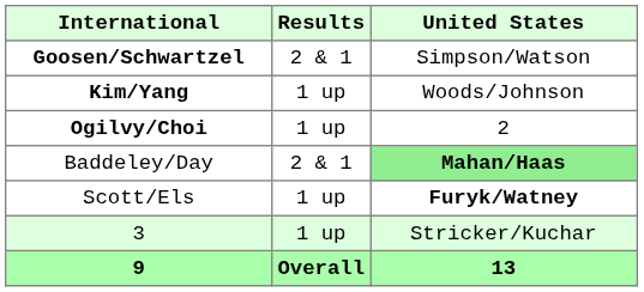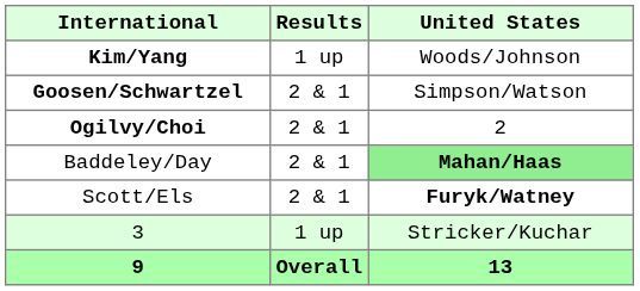 <table border="1" cellpadding="3" style="border-collapse:collapse; text-align:center;">
 <tr style="background:#ddffdd;">
 <th width=160>International</th>
 <th>Results</th>
 <th width=160>United States</th>
 </tr>
 <tr>
+<td><strong>Kim/Yang</strong></td>
+<td>1 up</td>
+<td>Woods/Johnson</td>
+</tr>
+<tr>
 <td><strong>Goosen/Schwartzel</strong></td>
 <td>2 & 1</td>
 <td>Simpson/Watson</td>
 </tr>
 <tr>
-<td><strong>Kim/Yang</strong></td>
-<td>1 up</td>
-<td>Woods/Johnson</td>
-</tr>
-<tr>
 <td><strong>Ogilvy/Choi</strong></td>
-<td>1 up</td>
+<td>2 & 1</td>
 <td>2</td>
 </tr>
 <tr>
 <td>Baddeley/Day</td>
 <td>2 & 1</td>
 <td style="background: lightgreen;"><strong>Mahan/Haas</strong></td>
 </tr>
 <tr>
 <td>Scott/Els</td>
-<td>1 up</td>
+<td>2 & 1</td>
 <td><strong>Furyk/Watney</strong></td>
 </tr>
 <tr style="background:#ddffdd;">
 <td>3</td>
 <td>1 up</td>
 <td>Stricker/Kuchar</td>
 </tr>
 <tr style="background:#aaffaa;">
 <th>9</th>
 <th>Overall</th>
 <th>13</th>
 </tr>
 </table>
